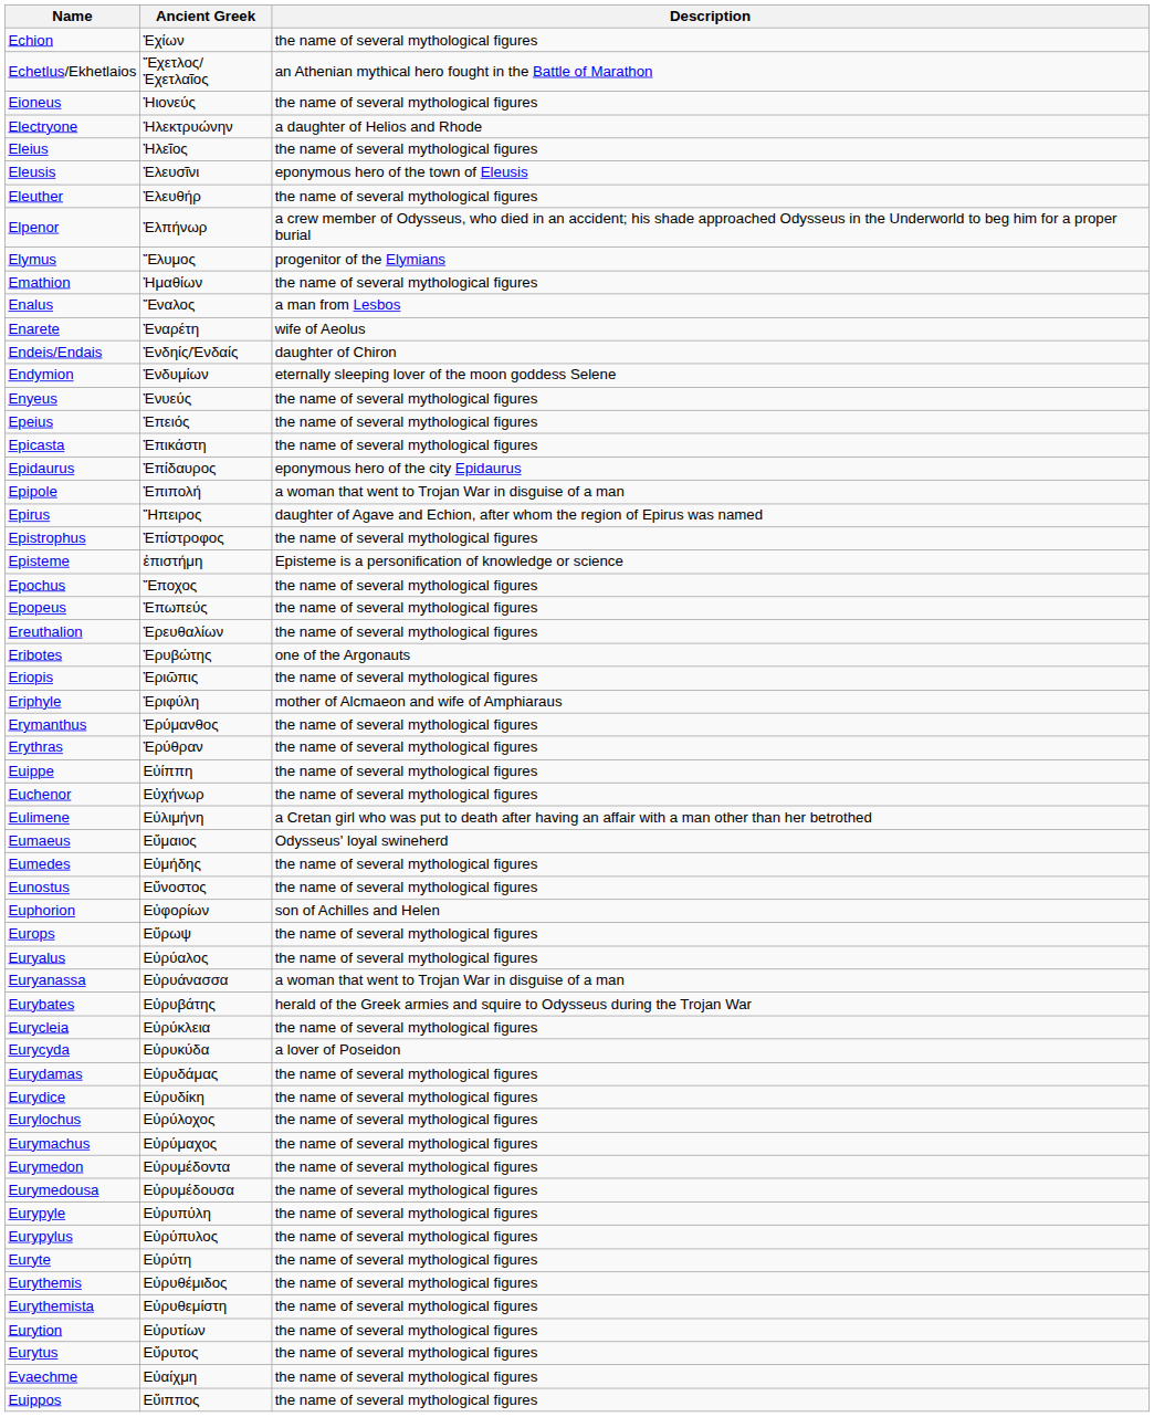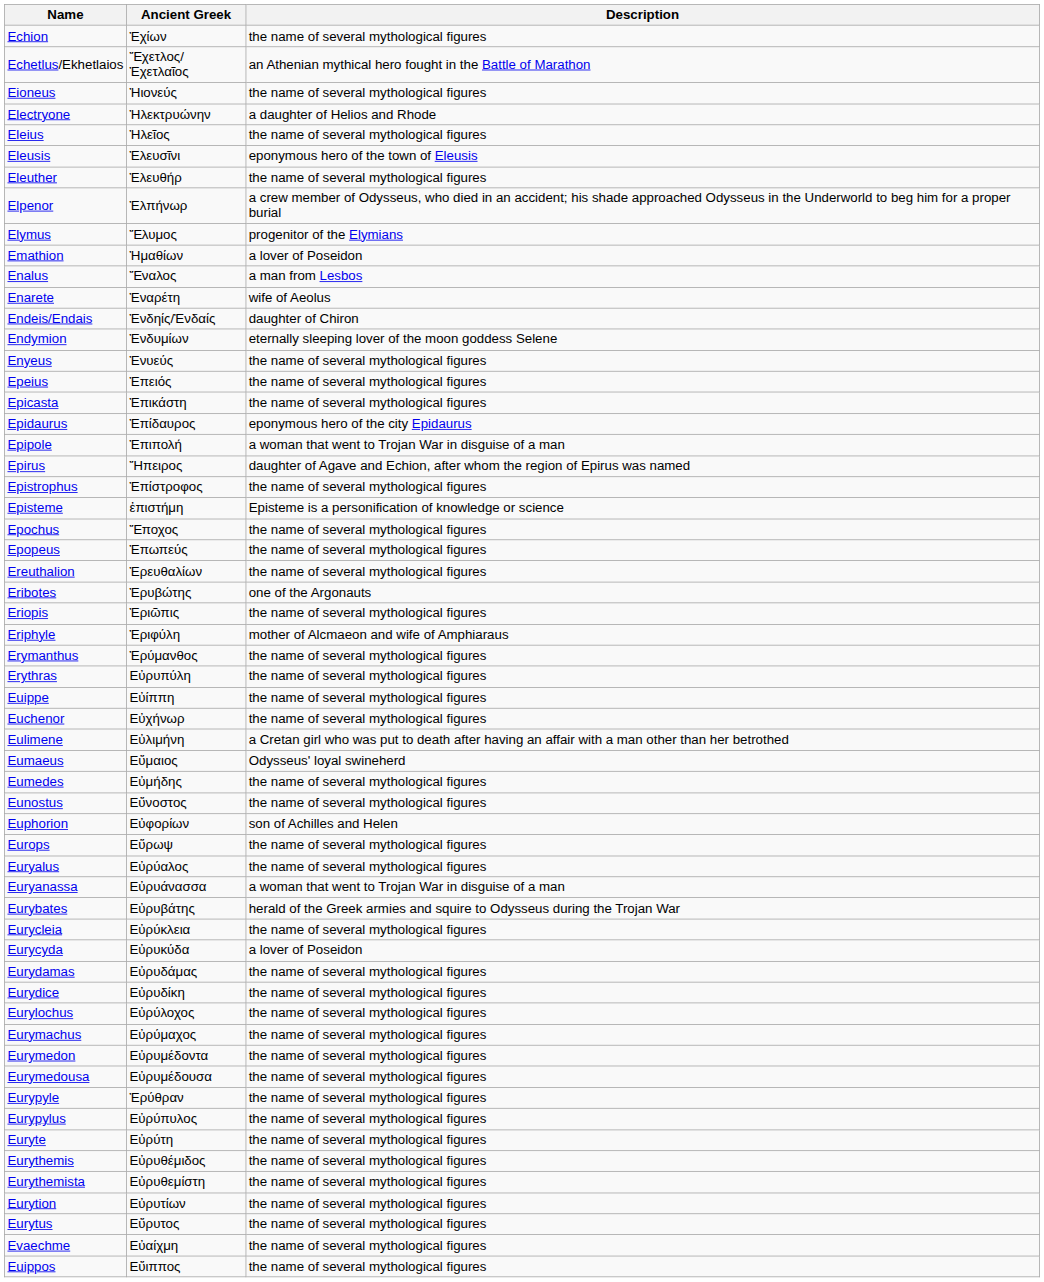 <table class="wikitable">
 <tr>
 <th>Name</th>
 <th>Ancient Greek</th>
 <th>Description</th>
 </tr>
 <tr>
 <td><a href='#'>Echion</a></td>
 <td>Ἐχίων</td>
 <td>the name of several mythological figures</td>
 </tr>
 <tr>
 <td><a href='#'>Echetlus</a>/Ekhetlaios</td>
 <td>Ἔχετλος/Ἐχετλαῖος</td>
 <td>an Athenian mythical hero fought in the <a href='#'>Battle of Marathon</a></td>
 </tr>
 <tr>
 <td><a href='#'>Eioneus</a></td>
 <td>Ἠιονεύς</td>
 <td>the name of several mythological figures</td>
 </tr>
 <tr>
 <td><a href='#'>Electryone</a></td>
 <td>Ἠλεκτρυώνην</td>
 <td>a daughter of Helios and Rhode</td>
 </tr>
 <tr>
 <td><a href='#'>Eleius</a></td>
 <td>Ἠλεῖος</td>
 <td>the name of several mythological figures</td>
 </tr>
 <tr>
 <td><a href='#'>Eleusis</a></td>
 <td>Ἐλευσῖνι</td>
 <td>eponymous hero of the town of <a href='#'>Eleusis</a></td>
 </tr>
 <tr>
 <td><a href='#'>Eleuther</a></td>
 <td>Ἐλευθήρ</td>
 <td>the name of several mythological figures</td>
 </tr>
 <tr>
 <td><a href='#'>Elpenor</a></td>
 <td>Ἐλπήνωρ</td>
 <td>a crew member of Odysseus, who died in an accident; his shade approached Odysseus in the Underworld to beg him for a proper burial</td>
 </tr>
 <tr>
 <td><a href='#'>Elymus</a></td>
 <td>Ἔλυμος</td>
 <td>progenitor of the <a href='#'>Elymians</a></td>
 </tr>
 <tr>
 <td><a href='#'>Emathion</a></td>
 <td>Ἠμαθίων</td>
-<td>the name of several mythological figures</td>
+<td>a lover of Poseidon</td>
 </tr>
 <tr>
 <td><a href='#'>Enalus</a></td>
 <td>Ἔναλος</td>
 <td>a man from <a href='#'>Lesbos</a></td>
 </tr>
 <tr>
 <td><a href='#'>Enarete</a></td>
 <td>Ἐναρέτη</td>
 <td>wife of Aeolus</td>
 </tr>
 <tr>
 <td><a href='#'>Endeis/Endais</a></td>
 <td>Ἐνδηίς/Ἐνδαίς</td>
 <td>daughter of Chiron</td>
 </tr>
 <tr>
 <td><a href='#'>Endymion</a></td>
 <td>Ἐνδυμίων</td>
 <td>eternally sleeping lover of the moon goddess Selene</td>
 </tr>
 <tr>
 <td><a href='#'>Enyeus</a></td>
 <td>Ἐνυεύς</td>
 <td>the name of several mythological figures</td>
 </tr>
 <tr>
 <td><a href='#'>Epeius</a></td>
 <td>Ἐπειός</td>
 <td>the name of several mythological figures</td>
 </tr>
 <tr>
 <td><a href='#'>Epicasta</a></td>
 <td>Ἐπικάστη</td>
 <td>the name of several mythological figures</td>
 </tr>
 <tr>
 <td><a href='#'>Epidaurus</a></td>
 <td>Ἐπίδαυρος</td>
 <td>eponymous hero of the city <a href='#'>Epidaurus</a></td>
 </tr>
 <tr>
 <td><a href='#'>Epipole</a></td>
 <td>Ἐπιπολή</td>
 <td>a woman that went to Trojan War in disguise of a man</td>
 </tr>
 <tr>
 <td><a href='#'>Epirus</a></td>
 <td>Ἤπειρος</td>
 <td>daughter of Agave and Echion, after whom the region of Epirus was named</td>
 </tr>
 <tr>
 <td><a href='#'>Epistrophus</a></td>
 <td>Ἐπίστροφος</td>
 <td>the name of several mythological figures</td>
 </tr>
 <tr>
 <td><a href='#'>Episteme</a></td>
 <td>ἐπιστήμη</td>
 <td>Episteme is a personification of knowledge or science</td>
 </tr>
 <tr>
 <td><a href='#'>Epochus</a></td>
 <td>Ἔποχος</td>
 <td>the name of several mythological figures</td>
 </tr>
 <tr>
 <td><a href='#'>Epopeus</a></td>
 <td>Ἐπωπεύς</td>
 <td>the name of several mythological figures</td>
 </tr>
 <tr>
 <td><a href='#'>Ereuthalion</a></td>
 <td>Ἐρευθαλίων</td>
 <td>the name of several mythological figures</td>
 </tr>
 <tr>
 <td><a href='#'>Eribotes</a></td>
 <td>Ἐρυβώτης</td>
 <td>one of the Argonauts</td>
 </tr>
 <tr>
 <td><a href='#'>Eriopis</a></td>
 <td>Ἐριῶπις</td>
 <td>the name of several mythological figures</td>
 </tr>
 <tr>
 <td><a href='#'>Eriphyle</a></td>
 <td>Ἐριφύλη</td>
 <td>mother of Alcmaeon and wife of Amphiaraus</td>
 </tr>
 <tr>
 <td><a href='#'>Erymanthus</a></td>
 <td>Ἐρύμανθος</td>
 <td>the name of several mythological figures</td>
 </tr>
 <tr>
 <td><a href='#'>Erythras</a></td>
-<td>Ἐρύθραν</td>
+<td>Εὐρυπύλη</td>
 <td>the name of several mythological figures</td>
 </tr>
 <tr>
 <td><a href='#'>Euippe</a></td>
 <td>Εὐίππη</td>
 <td>the name of several mythological figures</td>
 </tr>
 <tr>
 <td><a href='#'>Euchenor</a></td>
 <td>Εὐχήνωρ</td>
 <td>the name of several mythological figures</td>
 </tr>
 <tr>
 <td><a href='#'>Eulimene</a></td>
 <td>Εὐλιμήνη</td>
 <td>a Cretan girl who was put to death after having an affair with a man other than her betrothed</td>
 </tr>
 <tr>
 <td><a href='#'>Eumaeus</a></td>
 <td>Εὔμαιος</td>
 <td>Odysseus' loyal swineherd</td>
 </tr>
 <tr>
 <td><a href='#'>Eumedes</a></td>
 <td>Εὐμήδης</td>
 <td>the name of several mythological figures</td>
 </tr>
 <tr>
 <td><a href='#'>Eunostus</a></td>
 <td>Εὔνοστος</td>
 <td>the name of several mythological figures</td>
 </tr>
 <tr>
 <td><a href='#'>Euphorion</a></td>
 <td>Εὐφορίων</td>
 <td>son of Achilles and Helen</td>
 </tr>
 <tr>
 <td><a href='#'>Europs</a></td>
 <td>Εὕρωψ</td>
 <td>the name of several mythological figures</td>
 </tr>
 <tr>
 <td><a href='#'>Euryalus</a></td>
 <td>Εὐρύαλος</td>
 <td>the name of several mythological figures</td>
 </tr>
 <tr>
 <td><a href='#'>Euryanassa</a></td>
 <td>Εὐρυάνασσα</td>
 <td>a woman that went to Trojan War in disguise of a man</td>
 </tr>
 <tr>
 <td><a href='#'>Eurybates</a></td>
 <td>Εὐρυβάτης</td>
 <td>herald of the Greek armies and squire to Odysseus during the Trojan War</td>
 </tr>
 <tr>
 <td><a href='#'>Eurycleia</a></td>
 <td>Εὐρύκλεια</td>
 <td>the name of several mythological figures</td>
 </tr>
 <tr>
 <td><a href='#'>Eurycyda</a></td>
 <td>Εὐρυκύδα</td>
 <td>a lover of Poseidon</td>
 </tr>
 <tr>
 <td><a href='#'>Eurydamas</a></td>
 <td>Εὐρυδάμας</td>
 <td>the name of several mythological figures</td>
 </tr>
 <tr>
 <td><a href='#'>Eurydice</a></td>
 <td>Εὐρυδίκη</td>
 <td>the name of several mythological figures</td>
 </tr>
 <tr>
 <td><a href='#'>Eurylochus</a></td>
 <td>Εὐρύλοχος</td>
 <td>the name of several mythological figures</td>
 </tr>
 <tr>
 <td><a href='#'>Eurymachus</a></td>
 <td>Εὐρύμαχος</td>
 <td>the name of several mythological figures</td>
 </tr>
 <tr>
 <td><a href='#'>Eurymedon</a></td>
 <td>Εὐρυμέδοντα</td>
 <td>the name of several mythological figures</td>
 </tr>
 <tr>
 <td><a href='#'>Eurymedousa</a></td>
 <td>Εὐρυμέδουσα</td>
 <td>the name of several mythological figures</td>
 </tr>
 <tr>
 <td><a href='#'>Eurypyle</a></td>
-<td>Εὐρυπύλη</td>
+<td>Ἐρύθραν</td>
 <td>the name of several mythological figures</td>
 </tr>
 <tr>
 <td><a href='#'>Eurypylus</a></td>
 <td>Εὐρύπυλος</td>
 <td>the name of several mythological figures</td>
 </tr>
 <tr>
 <td><a href='#'>Euryte</a></td>
 <td>Εὐρύτη</td>
 <td>the name of several mythological figures</td>
 </tr>
 <tr>
 <td><a href='#'>Eurythemis</a></td>
 <td>Εὐρυθέμιδος</td>
 <td>the name of several mythological figures</td>
 </tr>
 <tr>
 <td><a href='#'>Eurythemista</a></td>
 <td>Εὐρυθεμίστη</td>
 <td>the name of several mythological figures</td>
 </tr>
 <tr>
 <td><a href='#'>Eurytion</a></td>
 <td>Εὐρυτίων</td>
 <td>the name of several mythological figures</td>
 </tr>
 <tr>
 <td><a href='#'>Eurytus</a></td>
 <td>Εὔρυτος</td>
 <td>the name of several mythological figures</td>
 </tr>
 <tr>
 <td><a href='#'>Evaechme</a></td>
 <td>Εὐαίχμη</td>
 <td>the name of several mythological figures</td>
 </tr>
 <tr>
 <td><a href='#'>Euippos</a></td>
 <td>Εὔιππος</td>
 <td>the name of several mythological figures</td>
 </tr>
 </table>
